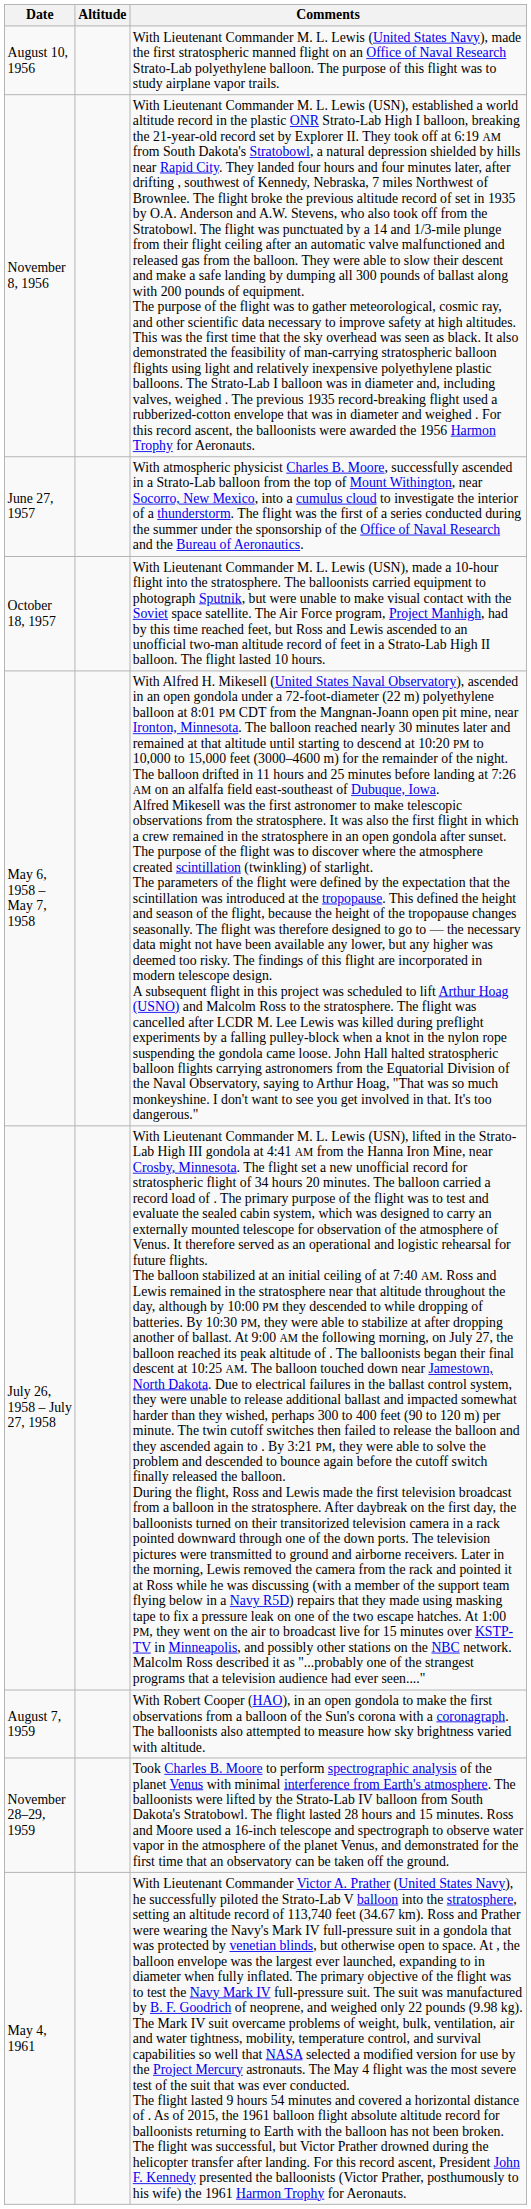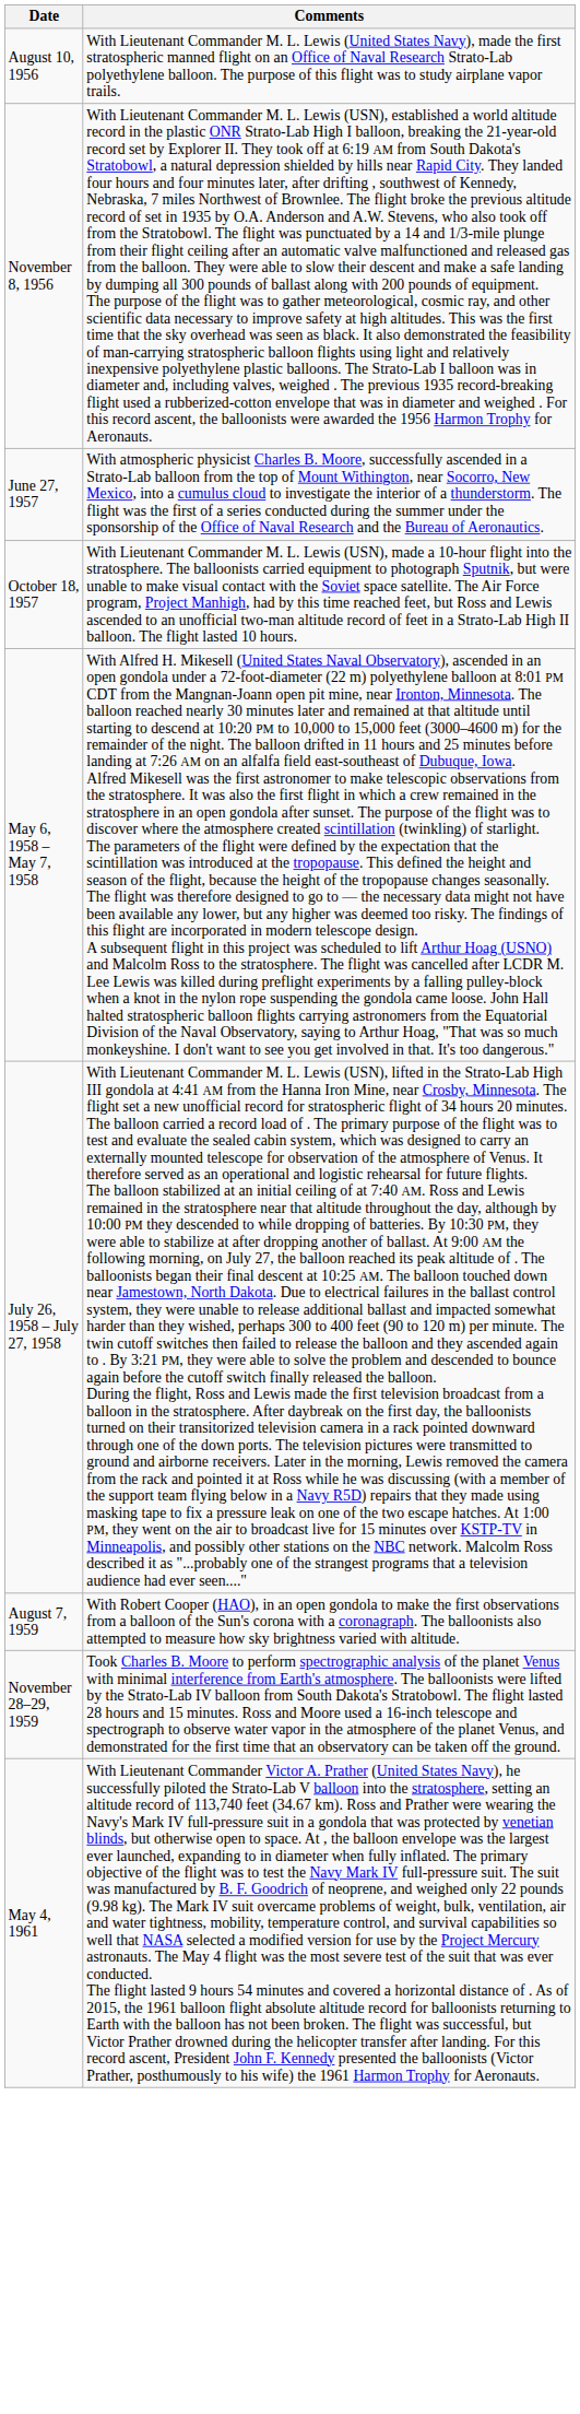 <table class="wikitable">
 <tr>
 <th>Date</th>
-<th>Altitude</th>
 <th>Comments</th>
 </tr>
 <tr>
 <td>August 10, 1956</td>
-<td></td>
 <td>With Lieutenant Commander M. L. Lewis (<a href='#'>United States Navy</a>), made the first stratospheric manned flight on an <a href='#'>Office of Naval Research</a> Strato-Lab polyethylene balloon. The purpose of this flight was to study airplane vapor trails.</td>
 </tr>
 <tr>
 <td>November 8, 1956</td>
-<td></td>
 <td>With Lieutenant Commander M. L. Lewis (USN), established a world altitude record in the plastic <a href='#'>ONR</a>  Strato-Lab High I balloon, breaking the 21-year-old record set by Explorer II. They took off at 6:19 <small>AM</small> from South Dakota's <a href='#'>Stratobowl</a>, a natural depression shielded by  hills near <a href='#'>Rapid City</a>. They landed four hours and four minutes later, after drifting ,  southwest of Kennedy, Nebraska, 7 miles Northwest of Brownlee. The flight broke the previous altitude record of  set in 1935 by O.A. Anderson and A.W. Stevens, who also took off from the Stratobowl. The flight was punctuated by a 14 and 1/3-mile plunge from their flight ceiling after an automatic valve malfunctioned and released gas from the balloon. They were able to slow their descent and make a safe landing by dumping all 300 pounds of ballast along with 200 pounds of equipment.<br>The purpose of the flight was to gather meteorological, cosmic ray, and other scientific data necessary to improve safety at high altitudes. This was the first time that the sky overhead was seen as black. It also demonstrated the feasibility of man-carrying stratospheric balloon flights using light and relatively inexpensive polyethylene plastic balloons. The Strato-Lab I balloon was  in diameter and, including valves, weighed . The previous 1935 record-breaking flight used a rubberized-cotton envelope that was  in diameter and weighed . For this record ascent, the balloonists were awarded the 1956 <a href='#'>Harmon Trophy</a> for Aeronauts.</td>
 </tr>
 <tr>
 <td>June 27, 1957</td>
-<td></td>
 <td>With atmospheric physicist <a href='#'>Charles B. Moore</a>, successfully ascended in a Strato-Lab balloon from the top of <a href='#'>Mount Withington</a>, near <a href='#'>Socorro, New Mexico</a>, into a <a href='#'>cumulus cloud</a> to investigate the interior of a <a href='#'>thunderstorm</a>. The flight was the first of a series conducted during the summer under the sponsorship of the <a href='#'>Office of Naval Research</a> and the <a href='#'>Bureau of Aeronautics</a>.</td>
 </tr>
 <tr>
 <td>October 18, 1957</td>
-<td></td>
 <td>With Lieutenant Commander M. L. Lewis (USN), made a 10-hour flight into the stratosphere. The balloonists carried equipment to photograph <a href='#'>Sputnik</a>, but were unable to make visual contact with the <a href='#'>Soviet</a> space satellite. The Air Force program, <a href='#'>Project Manhigh</a>, had by this time reached  feet, but Ross and Lewis ascended to an unofficial two-man altitude record of  feet in a Strato-Lab High II balloon. The flight lasted 10 hours.</td>
 </tr>
 <tr>
 <td>May 6, 1958 – May 7, 1958</td>
-<td></td>
 <td>With Alfred H. Mikesell (<a href='#'>United States Naval Observatory</a>), ascended in an open gondola under a 72-foot-diameter (22 m) polyethylene balloon at 8:01 <small>PM</small> CDT from the Mangnan-Joann open pit mine, near <a href='#'>Ironton, Minnesota</a>. The balloon reached nearly  30 minutes later and remained at that altitude until starting to descend at 10:20 <small>PM</small> to 10,000 to 15,000 feet (3000–4600 m) for the remainder of the night. The balloon drifted  in 11 hours and 25 minutes before landing at 7:26 <small>AM</small> on an alfalfa field  east-southeast of <a href='#'>Dubuque, Iowa</a>.<br>Alfred Mikesell was the first astronomer to make telescopic observations from the stratosphere. It was also the first flight in which a crew remained in the stratosphere in an open gondola after sunset. The purpose of the flight was to discover where the atmosphere created <a href='#'>scintillation</a> (twinkling) of starlight.<br>The parameters of the flight were defined by the expectation that the scintillation was introduced at the <a href='#'>tropopause</a>. This defined the height and season of the flight, because the height of the tropopause changes seasonally. The flight was therefore designed to go to  — the necessary data might not have been available any lower, but any higher was deemed too risky. The findings of this flight are incorporated in modern telescope design.<br>A subsequent flight in this project was scheduled to lift <a href='#'>Arthur Hoag (USNO)</a> and Malcolm Ross to the stratosphere. The flight was cancelled after LCDR M. Lee Lewis was killed during preflight experiments by a falling pulley-block when a knot in the nylon rope suspending the gondola came loose. John Hall halted stratospheric balloon flights carrying astronomers from the Equatorial Division of the Naval Observatory, saying to Arthur Hoag, "That was so much monkeyshine. I don't want to see you get involved in that. It's too dangerous."</td>
 </tr>
 <tr>
 <td>July 26, 1958 – July 27, 1958</td>
-<td></td>
 <td>With Lieutenant Commander M. L. Lewis (USN), lifted in the Strato-Lab High III gondola at 4:41 <small>AM</small> from the Hanna Iron Mine, near <a href='#'>Crosby, Minnesota</a>. The flight set a new unofficial record for stratospheric flight of 34 hours 20 minutes. The balloon carried a record load of . The primary purpose of the flight was to test and evaluate the sealed cabin system, which was designed to carry an externally mounted telescope for observation of the atmosphere of Venus. It therefore served as an operational and logistic rehearsal for future flights.<br>The balloon stabilized at an initial ceiling of  at 7:40 <small>AM</small>. Ross and Lewis remained in the stratosphere near that altitude throughout the day, although by 10:00 <small>PM</small> they descended to  while dropping  of batteries. By 10:30 <small>PM</small>, they were able to stabilize at  after dropping another  of ballast. At 9:00 <small>AM</small> the following morning, on July 27, the balloon reached its peak altitude of . The balloonists began their final descent at 10:25 <small>AM</small>. The balloon touched down near <a href='#'>Jamestown, North Dakota</a>. Due to electrical failures in the ballast control system, they were unable to release additional ballast and impacted somewhat harder than they wished, perhaps 300 to 400 feet (90 to 120 m) per minute. The twin cutoff switches then failed to release the balloon and they ascended again to . By 3:21 <small>PM</small>, they were able to solve the problem and descended to bounce again before the cutoff switch finally released the balloon.<br>During the flight, Ross and Lewis made the first television broadcast from a balloon in the stratosphere. After daybreak on the first day, the balloonists turned on their  transitorized television camera in a rack pointed downward through one of the down ports. The television pictures were transmitted to ground and airborne receivers. Later in the morning, Lewis removed the camera from the rack and pointed it at Ross while he was discussing (with a member of the support team flying below in a <a href='#'>Navy R5D</a>) repairs that they made using masking tape to fix a pressure leak on one of the two escape hatches. At 1:00 <small>PM</small>, they went on the air to broadcast live for 15 minutes over <a href='#'>KSTP-TV</a> in <a href='#'>Minneapolis</a>, and possibly other stations on the <a href='#'>NBC</a> network. Malcolm Ross described it as "...probably one of the strangest programs that a television audience had ever seen...."</td>
 </tr>
 <tr>
 <td>August 7, 1959</td>
-<td></td>
 <td>With Robert Cooper (<a href='#'>HAO</a>), in an open gondola to make the first observations from a balloon of the Sun's corona with a <a href='#'>coronagraph</a>. The balloonists also attempted to measure how sky brightness varied with altitude.</td>
 </tr>
 <tr>
 <td>November 28–29, 1959</td>
-<td></td>
 <td>Took <a href='#'>Charles B. Moore</a> to perform <a href='#'>spectrographic analysis</a> of the planet <a href='#'>Venus</a> with minimal <a href='#'>interference from Earth's atmosphere</a>. The balloonists were lifted by the  Strato-Lab IV balloon from South Dakota's Stratobowl. The flight lasted 28 hours and 15 minutes. Ross and Moore used a 16-inch telescope and spectrograph to observe water vapor in the atmosphere of the planet Venus, and demonstrated for the first time that an observatory can be taken off the ground.</td>
 </tr>
 <tr>
 <td>May 4, 1961</td>
-<td></td>
 <td>With Lieutenant Commander <a href='#'>Victor A. Prather</a> (<a href='#'>United States Navy</a>), he successfully piloted the Strato-Lab V <a href='#'>balloon</a> into the <a href='#'>stratosphere</a>, setting an altitude record of 113,740 feet (34.67 km). Ross and Prather were wearing the Navy's Mark IV full-pressure suit in a gondola that was protected by <a href='#'>venetian blinds</a>, but otherwise open to space. At , the balloon envelope was the largest ever launched, expanding to  in diameter when fully inflated. The primary objective of the flight was to test the <a href='#'>Navy Mark IV</a> full-pressure suit. The suit was manufactured by <a href='#'>B. F. Goodrich</a> of neoprene, and weighed only 22 pounds (9.98 kg). The Mark IV suit overcame problems of weight, bulk, ventilation, air and water tightness, mobility, temperature control, and survival capabilities so well that <a href='#'>NASA</a> selected a modified version for use by the <a href='#'>Project Mercury</a> astronauts. The May 4 flight was the most severe test of the suit that was ever conducted.<br>The flight lasted 9 hours 54 minutes and covered a horizontal distance of . As of 2015, the 1961 balloon flight absolute altitude record for balloonists returning to Earth with the balloon has not been broken. The flight was successful, but Victor Prather drowned during the helicopter transfer after landing. For this record ascent, President <a href='#'>John F. Kennedy</a> presented the balloonists (Victor Prather, posthumously to his wife) the 1961 <a href='#'>Harmon Trophy</a> for Aeronauts.</td>
 </tr>
 </table>
